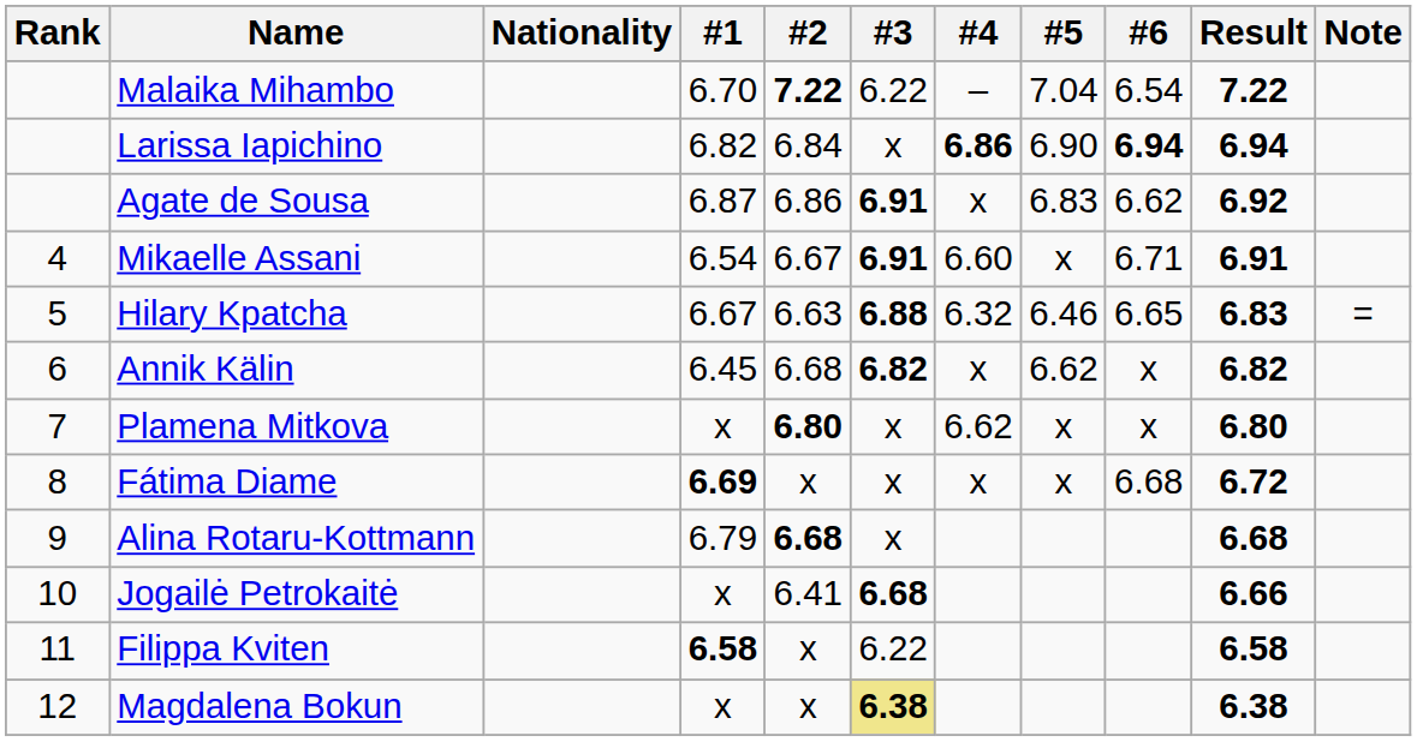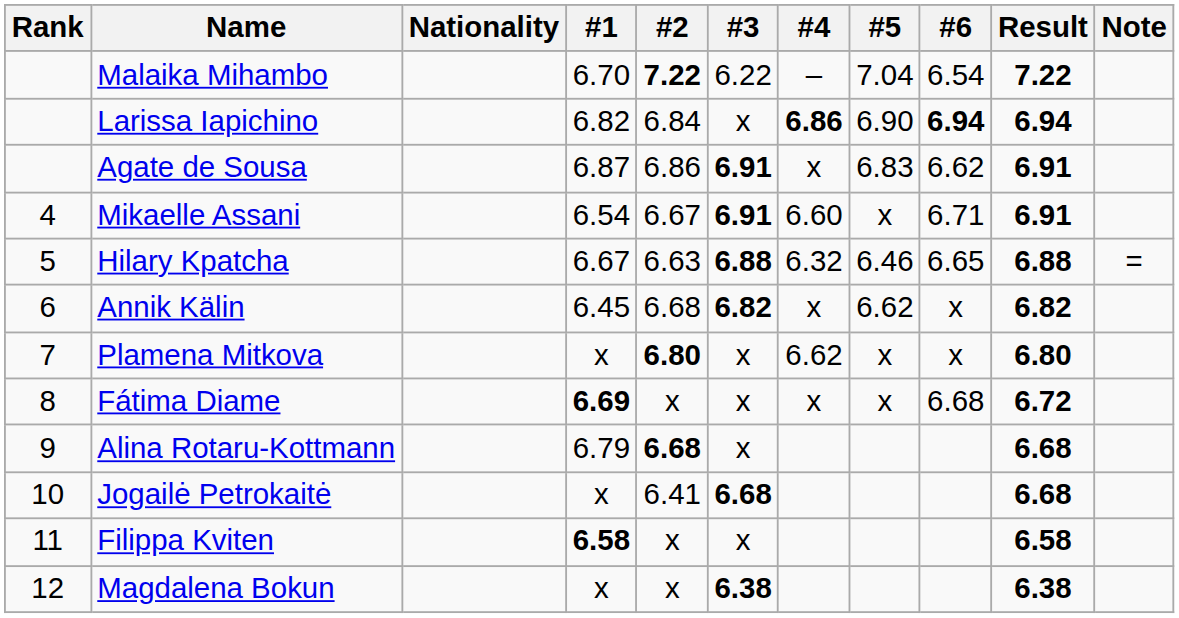 <table class="wikitable sortable" style="text-align:center">
 <tr>
 <th>Rank</th>
 <th>Name</th>
 <th>Nationality</th>
 <th>#1</th>
 <th>#2</th>
 <th>#3</th>
 <th>#4</th>
 <th>#5</th>
 <th>#6</th>
 <th>Result</th>
 <th>Note</th>
 </tr>
 <tr>
 <td></td>
 <td align="left"><a href='#'>Malaika Mihambo</a></td>
 <td align="left"></td>
 <td>6.70</td>
 <td><strong>7.22</strong></td>
 <td>6.22</td>
 <td>–</td>
 <td>7.04</td>
 <td>6.54</td>
 <td><strong>7.22</strong></td>
 <td></td>
 </tr>
 <tr>
 <td></td>
 <td align="left"><a href='#'>Larissa Iapichino</a></td>
 <td align="left"></td>
 <td>6.82</td>
 <td>6.84</td>
 <td>x</td>
 <td><strong>6.86</strong></td>
 <td>6.90</td>
 <td><strong>6.94</strong></td>
 <td><strong>6.94</strong></td>
 <td></td>
 </tr>
 <tr>
 <td></td>
 <td align="left"><a href='#'>Agate de Sousa</a></td>
 <td align="left"></td>
 <td>6.87</td>
 <td>6.86</td>
 <td><strong>6.91</strong></td>
 <td>x</td>
 <td>6.83</td>
 <td>6.62</td>
-<td><strong>6.92</strong></td>
+<td><strong>6.91</strong></td>
 <td></td>
 </tr>
 <tr>
 <td>4</td>
 <td align="left"><a href='#'>Mikaelle Assani</a></td>
 <td align="left"></td>
 <td>6.54</td>
 <td>6.67</td>
 <td><strong>6.91</strong></td>
 <td>6.60</td>
 <td>x</td>
 <td>6.71</td>
 <td><strong>6.91</strong></td>
 <td></td>
 </tr>
 <tr>
 <td>5</td>
 <td align="left"><a href='#'>Hilary Kpatcha</a></td>
 <td align="left"></td>
 <td>6.67</td>
 <td>6.63</td>
 <td><strong>6.88</strong></td>
 <td>6.32</td>
 <td>6.46</td>
 <td>6.65</td>
-<td><strong>6.83</strong></td>
+<td><strong>6.88</strong></td>
 <td>=</td>
 </tr>
 <tr>
 <td>6</td>
 <td align="left"><a href='#'>Annik Kälin</a></td>
 <td align="left"></td>
 <td>6.45</td>
 <td>6.68</td>
 <td><strong>6.82</strong></td>
 <td>x</td>
 <td>6.62</td>
 <td>x</td>
 <td><strong>6.82</strong></td>
 <td></td>
 </tr>
 <tr>
 <td>7</td>
 <td align="left"><a href='#'>Plamena Mitkova</a></td>
 <td align="left"></td>
 <td>x</td>
 <td><strong>6.80</strong></td>
 <td>x</td>
 <td>6.62</td>
 <td>x</td>
 <td>x</td>
 <td><strong>6.80</strong></td>
 <td></td>
 </tr>
 <tr>
 <td>8</td>
 <td align="left"><a href='#'>Fátima Diame</a></td>
 <td align="left"></td>
 <td><strong>6.69</strong></td>
 <td>x</td>
 <td>x</td>
 <td>x</td>
 <td>x</td>
 <td>6.68</td>
 <td><strong>6.72</strong></td>
 <td></td>
 </tr>
 <tr>
 <td>9</td>
 <td align="left"><a href='#'>Alina Rotaru-Kottmann</a></td>
 <td align="left"></td>
 <td>6.79</td>
 <td><strong>6.68</strong></td>
 <td>x</td>
 <td></td>
 <td></td>
 <td></td>
 <td><strong>6.68</strong></td>
 <td></td>
 </tr>
 <tr>
 <td>10</td>
 <td align="left"><a href='#'>Jogailė Petrokaitė</a></td>
 <td align="left"></td>
 <td>x</td>
 <td>6.41</td>
 <td><strong>6.68</strong></td>
 <td></td>
 <td></td>
 <td></td>
-<td><strong>6.66</strong></td>
+<td><strong>6.68</strong></td>
 <td></td>
 </tr>
 <tr>
 <td>11</td>
 <td align="left"><a href='#'>Filippa Kviten</a></td>
 <td align="left"></td>
 <td><strong>6.58</strong></td>
 <td>x</td>
-<td>6.22</td>
+<td>x</td>
 <td></td>
 <td></td>
 <td></td>
 <td><strong>6.58</strong></td>
 <td></td>
 </tr>
 <tr>
 <td>12</td>
 <td align="left"><a href='#'>Magdalena Bokun</a></td>
 <td align="left"></td>
 <td>x</td>
 <td>x</td>
-<td style="background: khaki;"><strong>6.38</strong></td>
+<td><strong>6.38</strong></td>
 <td></td>
 <td></td>
 <td></td>
 <td><strong>6.38</strong></td>
 <td></td>
 </tr>
 </table>
